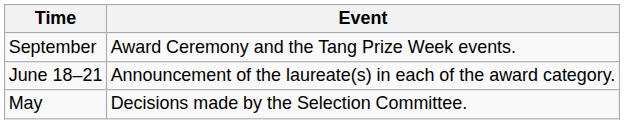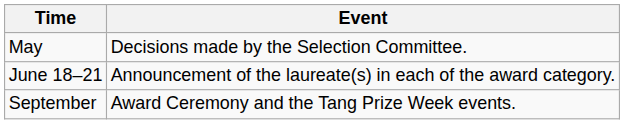 <table class="wikitable">
 <tr>
 <th>Time</th>
 <th>Event</th>
 </tr>
 <tr>
-<td>September</td>
-<td>Award Ceremony and the Tang Prize Week events.</td>
+<td>May</td>
+<td>Decisions made by the Selection Committee.</td>
 </tr>
 <tr>
 <td>June 18–21</td>
 <td>Announcement of the laureate(s) in each of the award category.</td>
 </tr>
 <tr>
-<td>May</td>
-<td>Decisions made by the Selection Committee.</td>
+<td>September</td>
+<td>Award Ceremony and the Tang Prize Week events.</td>
 </tr>
 </table>
